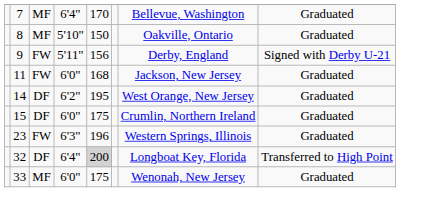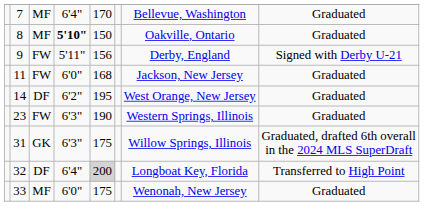 <table class="wikitable sortable" border="1" style="text-align: center;">
 <tr align=center>
 </tr>
 <tr>
 <td></td>
 <td>7</td>
 <td>MF</td>
 <td>6'4"</td>
 <td>170</td>
 <td></td>
 <td><a href='#'>Bellevue, Washington</a></td>
 <td>Graduated</td>
 </tr>
 <tr>
 <td></td>
 <td>8</td>
 <td>MF</td>
-<td>5'10"</td>
+<td><strong>5'10"</strong></td>
 <td>150</td>
 <td></td>
 <td><a href='#'>Oakville, Ontario</a></td>
 <td>Graduated</td>
 </tr>
 <tr>
 <td></td>
 <td>9</td>
 <td>FW</td>
 <td>5'11"</td>
 <td>156</td>
 <td></td>
 <td><a href='#'>Derby, England</a></td>
 <td>Signed with <a href='#'>Derby U-21</a></td>
 </tr>
 <tr>
 <td></td>
 <td>11</td>
 <td>FW</td>
 <td>6'0"</td>
 <td>168</td>
 <td></td>
 <td><a href='#'>Jackson, New Jersey</a></td>
 <td>Graduated</td>
 </tr>
 <tr>
 <td></td>
 <td>14</td>
 <td>DF</td>
 <td>6'2"</td>
 <td>195</td>
 <td></td>
 <td><a href='#'>West Orange, New Jersey</a></td>
 <td>Graduated</td>
 </tr>
 <tr>
 <td></td>
-<td>15</td>
-<td>DF</td>
-<td>6'0"</td>
-<td>175</td>
+<td>23</td>
+<td>FW</td>
+<td>6'3"</td>
+<td>190</td>
 <td></td>
-<td><a href='#'>Crumlin, Northern Ireland</a></td>
+<td><a href='#'>Western Springs, Illinois</a></td>
 <td>Graduated</td>
 </tr>
 <tr>
 <td></td>
-<td>23</td>
-<td>FW</td>
+<td>31</td>
+<td>GK</td>
 <td>6'3"</td>
-<td>196</td>
+<td>175</td>
 <td></td>
-<td><a href='#'>Western Springs, Illinois</a></td>
-<td>Graduated</td>
+<td><a href='#'>Willow Springs, Illinois</a></td>
+<td>Graduated, drafted 6th overall<br>in the <a href='#'>2024 MLS SuperDraft</a></td>
 </tr>
 <tr>
 <td></td>
 <td>32</td>
 <td>DF</td>
 <td>6'4"</td>
 <td style="background: lightgrey;">200</td>
 <td></td>
 <td><a href='#'>Longboat Key, Florida</a></td>
 <td>Transferred to <a href='#'>High Point</a></td>
 </tr>
 <tr>
 <td></td>
 <td>33</td>
 <td>MF</td>
 <td>6'0"</td>
 <td>175</td>
 <td></td>
 <td><a href='#'>Wenonah, New Jersey</a></td>
 <td>Graduated</td>
 </tr>
 </table>
